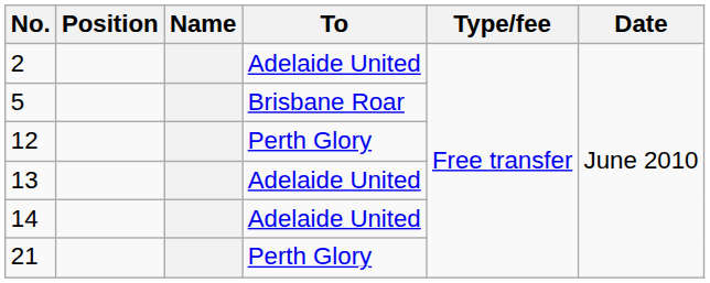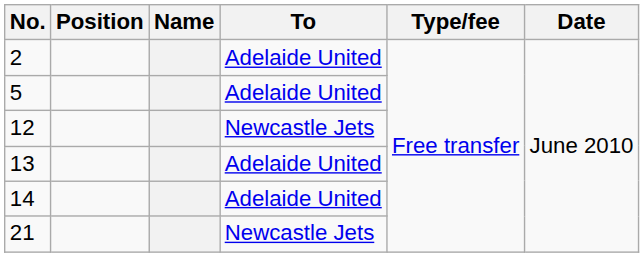 <table class="wikitable plainrowheaders sortable" style="text-align:center; text-align:left">
 <tr>
 <th>No.</th>
 <th>Position</th>
 <th>Name</th>
 <th>To</th>
 <th>Type/fee</th>
 <th>Date</th>
 </tr>
 <tr>
 <td>2</td>
 <td></td>
 <th scope="row"></th>
 <td><a href='#'>Adelaide United</a></td>
 <td rowspan="6"><a href='#'>Free transfer</a></td>
 <td rowspan="6">June 2010</td>
 </tr>
 <tr>
 <td>5</td>
 <td></td>
 <th scope="row"></th>
-<td><a href='#'>Brisbane Roar</a></td>
+<td><a href='#'>Adelaide United</a></td>
 </tr>
 <tr>
 <td>12</td>
 <td></td>
 <th scope="row"></th>
-<td><a href='#'>Perth Glory</a></td>
+<td><a href='#'>Newcastle Jets</a></td>
 </tr>
 <tr>
 <td>13</td>
 <td></td>
 <th scope="row"></th>
 <td><a href='#'>Adelaide United</a></td>
 </tr>
 <tr>
 <td>14</td>
 <td></td>
 <th scope="row"></th>
 <td><a href='#'>Adelaide United</a></td>
 </tr>
 <tr>
 <td>21</td>
 <td></td>
 <th scope="row"></th>
-<td><a href='#'>Perth Glory</a></td>
+<td><a href='#'>Newcastle Jets</a></td>
 </tr>
 </table>
